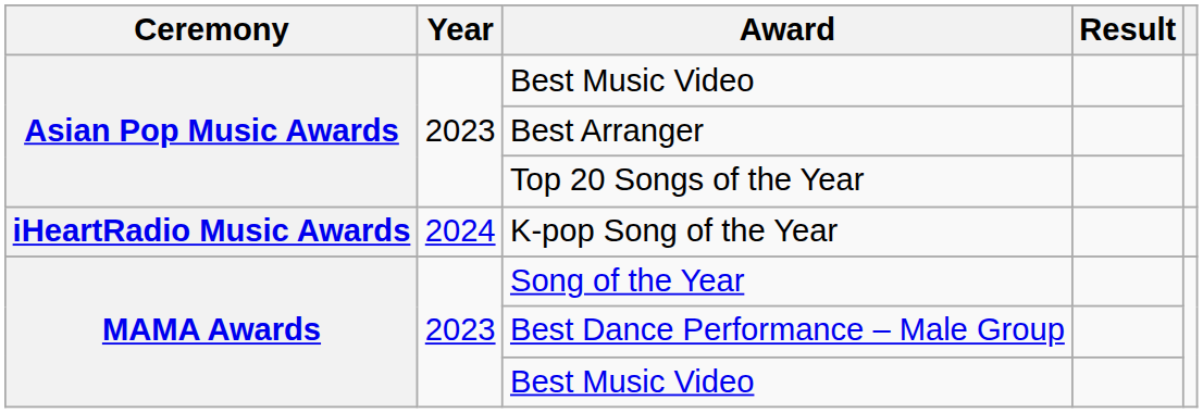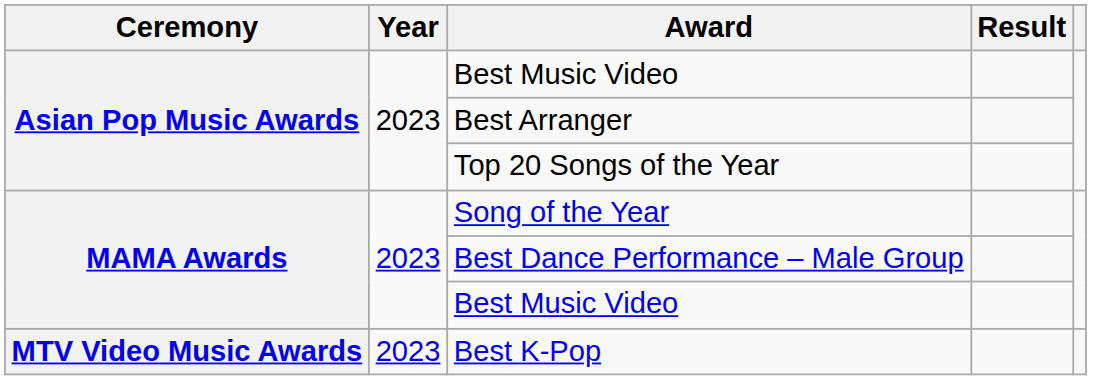 <table class="wikitable plainrowheaders">
 <tr>
 <th scope="col">Ceremony</th>
 <th scope="col">Year</th>
 <th scope="col">Award</th>
 <th scope="col">Result</th>
 <th scope="col" class="unsortable"></th>
 </tr>
 <tr>
 <th scope="row" rowspan="3"><a href='#'>Asian Pop Music Awards</a></th>
 <td rowspan="3">2023</td>
 <td>Best Music Video</td>
 <td></td>
 <td style="text-align:center;" rowspan="3"><br></td>
 </tr>
 <tr>
 <td>Best Arranger</td>
 <td></td>
 </tr>
 <tr>
 <td>Top 20 Songs of the Year</td>
 <td></td>
 </tr>
 <tr>
-<th scope="row"><a href='#'>iHeartRadio Music Awards</a></th>
-<td><a href='#'>2024</a></td>
-<td>K-pop Song of the Year</td>
-<td></td>
-<td style="text-align:center;"></td>
-</tr>
-<tr>
 <th scope="row" rowspan="3"><a href='#'>MAMA Awards</a></th>
 <td rowspan="3"><a href='#'>2023</a></td>
 <td><a href='#'>Song of the Year</a></td>
 <td></td>
 <td style="text-align:center;" rowspan="3"></td>
 </tr>
 <tr>
 <td><a href='#'>Best Dance Performance – Male Group</a></td>
 <td></td>
 </tr>
 <tr>
 <td><a href='#'>Best Music Video</a></td>
 <td></td>
 </tr>
+<tr>
+<th scope="row"><a href='#'>MTV Video Music Awards</a></th>
+<td><a href='#'>2023</a></td>
+<td><a href='#'>Best K-Pop</a></td>
+<td></td>
+<td style="text-align:center;"></td>
+</tr>
 </table>
